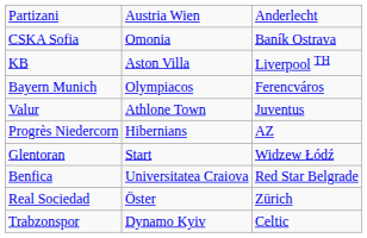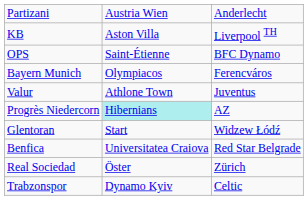 <table class="wikitable">
 <tr>
 <td> <a href='#'>Partizani</a> </td>
 <td> <a href='#'>Austria Wien</a> </td>
 <td> <a href='#'>Anderlecht</a> </td>
 </tr>
 <tr>
-<td> <a href='#'>CSKA Sofia</a> </td>
-<td> <a href='#'>Omonia</a> </td>
-<td> <a href='#'>Baník Ostrava</a> </td>
-</tr>
-<tr>
 <td> <a href='#'>KB</a> </td>
 <td> <a href='#'>Aston Villa</a> </td>
 <td> <a href='#'>Liverpool</a> <sup><a href='#'>TH</a></sup></td>
+</tr>
+<tr>
+<td> <a href='#'>OPS</a> </td>
+<td> <a href='#'>Saint-Étienne</a> </td>
+<td> <a href='#'>BFC Dynamo</a> </td>
 </tr>
 <tr>
 <td> <a href='#'>Bayern Munich</a> </td>
 <td> <a href='#'>Olympiacos</a> </td>
 <td> <a href='#'>Ferencváros</a> </td>
 </tr>
 <tr>
 <td> <a href='#'>Valur</a> </td>
 <td> <a href='#'>Athlone Town</a> </td>
 <td> <a href='#'>Juventus</a> </td>
 </tr>
 <tr>
 <td> <a href='#'>Progrès Niedercorn</a> </td>
-<td> <a href='#'>Hibernians</a> </td>
+<td style="background: paleturquoise;"> <a href='#'>Hibernians</a> </td>
 <td> <a href='#'>AZ</a> </td>
 </tr>
 <tr>
 <td> <a href='#'>Glentoran</a> </td>
 <td> <a href='#'>Start</a> </td>
 <td> <a href='#'>Widzew Łódź</a> </td>
 </tr>
 <tr>
 <td> <a href='#'>Benfica</a> </td>
 <td> <a href='#'>Universitatea Craiova</a> </td>
 <td> <a href='#'>Red Star Belgrade</a> </td>
 </tr>
 <tr>
 <td> <a href='#'>Real Sociedad</a> </td>
 <td> <a href='#'>Öster</a> </td>
 <td> <a href='#'>Zürich</a> </td>
 </tr>
 <tr>
 <td> <a href='#'>Trabzonspor</a> </td>
 <td> <a href='#'>Dynamo Kyiv</a> </td>
 <td> <a href='#'>Celtic</a> </td>
 </tr>
 </table>
